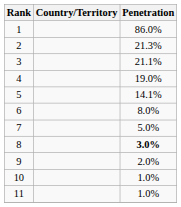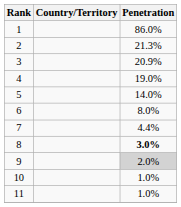 <table class="wikitable sortable" style="font-size: 100%; text-align: center; width: 15%;">
 <tr>
 <th>Rank</th>
 <th>Country/Territory</th>
 <th>Penetration</th>
 </tr>
 <tr>
 <td>1</td>
 <td style="text-align: left"></td>
 <td>86.0%</td>
 </tr>
 <tr>
 <td>2</td>
 <td style="text-align: left"></td>
 <td>21.3%</td>
 </tr>
 <tr>
 <td>3</td>
 <td style="text-align: left"></td>
-<td>21.1%</td>
+<td>20.9%</td>
 </tr>
 <tr>
 <td>4</td>
 <td style="text-align: left"></td>
 <td>19.0%</td>
 </tr>
 <tr>
 <td>5</td>
 <td style="text-align: left"></td>
-<td>14.1%</td>
+<td>14.0%</td>
 </tr>
 <tr>
 <td>6</td>
 <td style="text-align: left"></td>
 <td>8.0%</td>
 </tr>
 <tr>
 <td>7</td>
 <td style="text-align: left"></td>
-<td>5.0%</td>
+<td>4.4%</td>
 </tr>
 <tr>
 <td>8</td>
 <td style="text-align: left"></td>
 <td><strong>3.0%</strong></td>
 </tr>
 <tr>
 <td>9</td>
 <td style="text-align: left"></td>
-<td>2.0%</td>
+<td style="background: lightgrey;">2.0%</td>
 </tr>
 <tr>
 <td>10</td>
 <td style="text-align: left"></td>
 <td>1.0%</td>
 </tr>
 <tr>
 <td>11</td>
 <td style="text-align: left"></td>
 <td>1.0%</td>
 </tr>
 <tr>
 </tr>
 </table>
